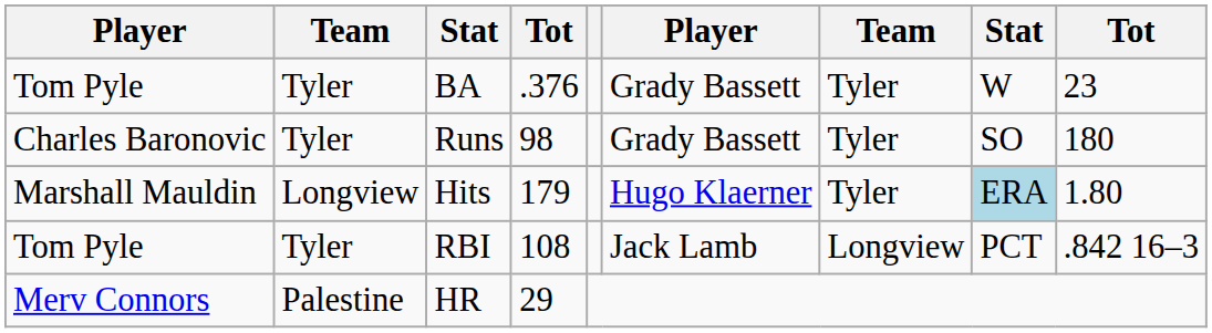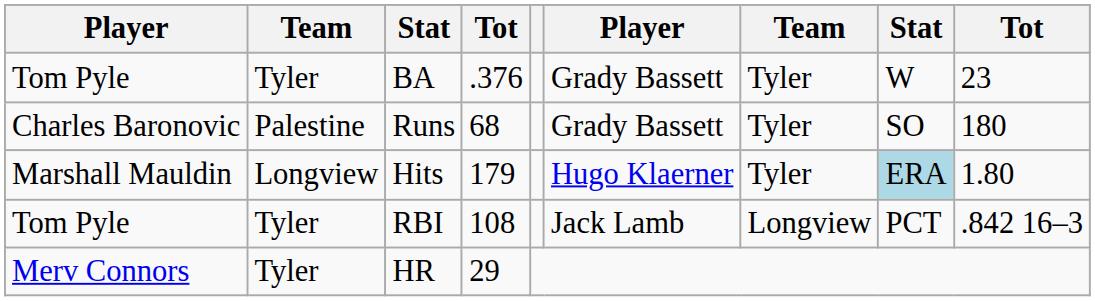 <table class="wikitable">
 <tr>
 <th>Player</th>
 <th>Team</th>
 <th>Stat</th>
 <th>Tot</th>
 <th></th>
 <th>Player</th>
 <th>Team</th>
 <th>Stat</th>
 <th>Tot</th>
 </tr>
 <tr>
 <td>Tom Pyle</td>
 <td>Tyler</td>
 <td>BA</td>
 <td>.376</td>
 <td></td>
 <td>Grady Bassett</td>
 <td>Tyler</td>
 <td>W</td>
 <td>23</td>
 </tr>
 <tr>
 <td>Charles Baronovic</td>
-<td>Tyler</td>
+<td>Palestine</td>
 <td>Runs</td>
-<td>98</td>
+<td>68</td>
 <td></td>
 <td>Grady Bassett</td>
 <td>Tyler</td>
 <td>SO</td>
 <td>180</td>
 </tr>
 <tr>
 <td>Marshall Mauldin</td>
 <td>Longview</td>
 <td>Hits</td>
 <td>179</td>
 <td></td>
 <td><a href='#'>Hugo Klaerner</a></td>
 <td>Tyler</td>
 <td style="background: lightblue;">ERA</td>
 <td>1.80</td>
 </tr>
 <tr>
 <td>Tom Pyle</td>
 <td>Tyler</td>
 <td>RBI</td>
 <td>108</td>
 <td></td>
 <td>Jack Lamb</td>
 <td>Longview</td>
 <td>PCT</td>
 <td>.842 16–3</td>
 </tr>
 <tr>
 <td><a href='#'>Merv Connors</a></td>
-<td>Palestine</td>
+<td>Tyler</td>
 <td>HR</td>
 <td>29</td>
 </tr>
 </table>
